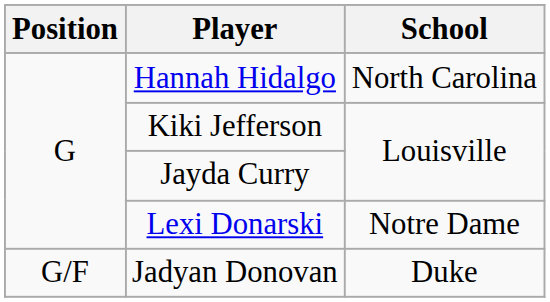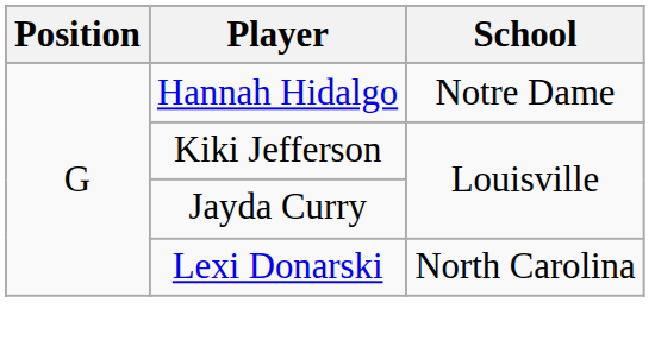 <table class="wikitable" style="text-align:center">
 <tr>
 <th>Position</th>
 <th>Player</th>
 <th>School</th>
 </tr>
 <tr>
 <td rowspan=4>G</td>
 <td><a href='#'>Hannah Hidalgo</a></td>
-<td>North Carolina</td>
+<td>Notre Dame</td>
 </tr>
 <tr>
 <td>Kiki Jefferson</td>
 <td rowspan=2>Louisville</td>
 </tr>
 <tr>
 <td>Jayda Curry</td>
 </tr>
 <tr>
 <td><a href='#'>Lexi Donarski</a></td>
-<td>Notre Dame</td>
-</tr>
-<tr>
-<td>G/F</td>
-<td>Jadyan Donovan</td>
-<td>Duke</td>
+<td>North Carolina</td>
 </tr>
 </table>
